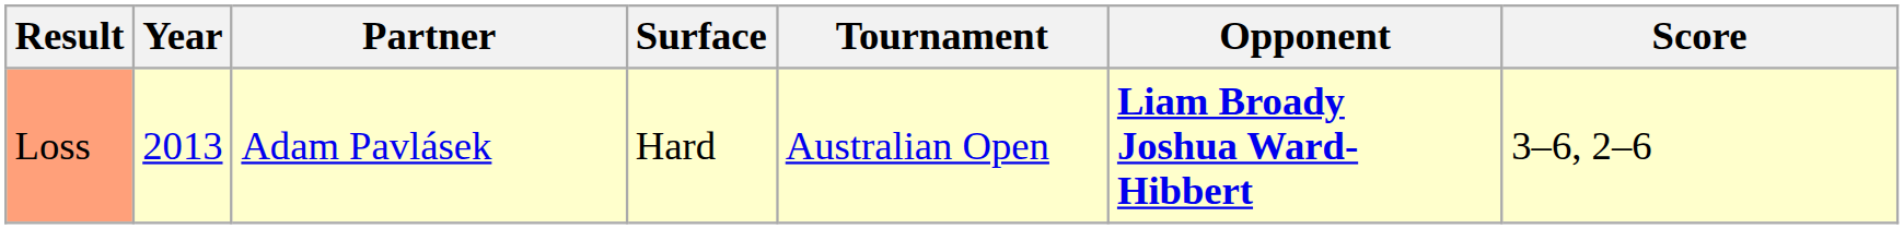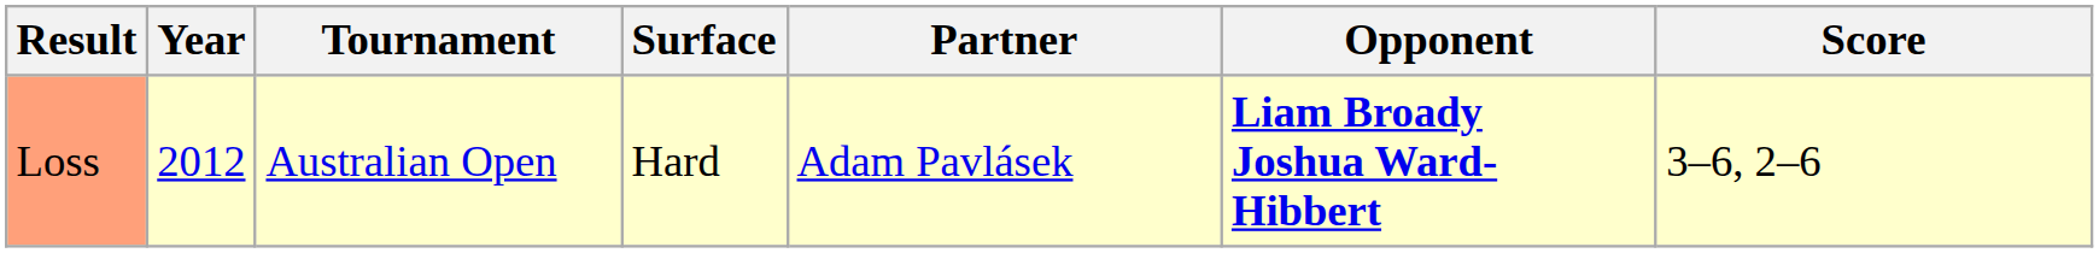 <table class="sortable wikitable">
 <tr>
 <th>Result</th>
 <th>Year</th>
+<th width=125>Tournament</th>
+<th>Surface</th>
 <th width=150>Partner</th>
-<th>Surface</th>
-<th width=125>Tournament</th>
 <th width=150>Opponent</th>
 <th width=150>Score</th>
 </tr>
 <tr style=background:#ffc>
 <td style=background:#FFA07A>Loss</td>
-<td><a href='#'>2013</a></td>
+<td><a href='#'>2012</a></td>
+<td><a href='#'>Australian Open</a></td>
+<td>Hard</td>
 <td> <a href='#'>Adam Pavlásek</a></td>
-<td>Hard</td>
-<td><a href='#'>Australian Open</a></td>
 <td><strong> <a href='#'>Liam Broady</a><br> <a href='#'>Joshua Ward-Hibbert</a></strong></td>
 <td>3–6, 2–6</td>
 </tr>
 </table>
